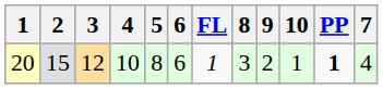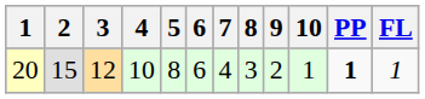 <table class="wikitable" style="font-size: 85%;">
 <tr>
 <th>1</th>
 <th>2</th>
 <th>3</th>
 <th>4</th>
 <th>5</th>
 <th>6</th>
-<th><a href='#'>FL</a></th>
+<th>7</th>
 <th>8</th>
 <th>9</th>
 <th>10</th>
 <th><a href='#'>PP</a></th>
-<th>7</th>
+<th><a href='#'>FL</a></th>
 </tr>
 <tr align="center">
 <td bgcolor="#FFFFBF">20</td>
 <td bgcolor="#DFDFDF">15</td>
 <td bgcolor="#FFDF9F">12</td>
 <td bgcolor="#DFFFDF">10</td>
 <td bgcolor="#DFFFDF">8</td>
 <td bgcolor="#DFFFDF">6</td>
-<td><em>1</em></td>
+<td bgcolor="#DFFFDF">4</td>
 <td bgcolor="#DFFFDF">3</td>
 <td bgcolor="#DFFFDF">2</td>
 <td bgcolor="#DFFFDF">1</td>
 <td><strong>1</strong></td>
-<td bgcolor="#DFFFDF">4</td>
+<td><em>1</em></td>
 </tr>
 </table>
